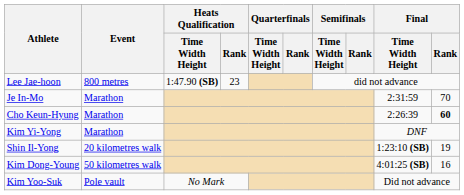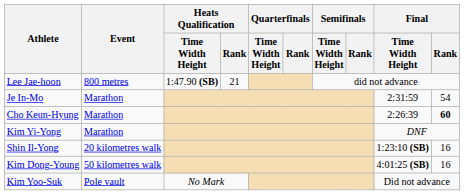 <table class=wikitable style="font-size:90%; ">
 <tr>
 <th rowspan="2">Athlete</th>
 <th rowspan="2">Event</th>
 <th colspan="2">Heats<br>Qualification</th>
 <th colspan="2">Quarterfinals</th>
 <th colspan="2">Semifinals</th>
 <th colspan="2">Final</th>
 </tr>
 <tr>
 <th>Time<br>Width<br>Height</th>
 <th>Rank</th>
 <th>Time<br>Width<br>Height</th>
 <th>Rank</th>
 <th>Time<br>Width<br>Height</th>
 <th>Rank</th>
 <th>Time<br>Width<br>Height</th>
 <th>Rank</th>
 </tr>
 <tr>
 <td><a href='#'>Lee Jae-hoon</a></td>
 <td><a href='#'>800 metres</a></td>
 <td align=center>1:47.90 <strong>(SB) </strong></td>
-<td align=center>23</td>
+<td align=center>21</td>
 <td colspan=2 bgcolor="wheat"></td>
 <td align=center colspan=4>did not advance</td>
 </tr>
 <tr>
 <td><a href='#'>Je In-Mo</a></td>
 <td><a href='#'>Marathon</a></td>
 <td colspan=6 bgcolor="wheat"></td>
 <td align=center>2:31:59</td>
-<td align=center>70</td>
+<td align=center>54</td>
 </tr>
 <tr>
 <td><a href='#'>Cho Keun-Hyung</a></td>
 <td><a href='#'>Marathon</a></td>
 <td colspan=6 bgcolor="wheat"></td>
 <td align=center>2:26:39</td>
 <td align=center><strong>60</strong></td>
 </tr>
 <tr>
 <td><a href='#'>Kim Yi-Yong</a></td>
 <td><a href='#'>Marathon</a></td>
 <td colspan=6 bgcolor="wheat"></td>
 <td colspan=2 align=center><em>DNF</em></td>
 </tr>
 <tr>
 <td><a href='#'>Shin Il-Yong</a></td>
 <td><a href='#'>20 kilometres walk</a></td>
 <td colspan=6 bgcolor="wheat"></td>
 <td align=center>1:23:10 <strong>(SB)</strong></td>
-<td align=center>19</td>
+<td align=center>16</td>
 </tr>
 <tr>
 <td><a href='#'>Kim Dong-Young</a></td>
 <td><a href='#'>50 kilometres walk</a></td>
 <td colspan=6 bgcolor="wheat"></td>
 <td align=center>4:01:25 <strong>(SB)</strong></td>
 <td align=center>16</td>
 </tr>
 <tr>
 <td><a href='#'>Kim Yoo-Suk</a></td>
 <td><a href='#'>Pole vault</a></td>
 <td colspan=2 align=center><em>No Mark</em></td>
 <td colspan=4 bgcolor="wheat"></td>
 <td colspan=2 align=center>Did not advance</td>
 </tr>
 </table>
